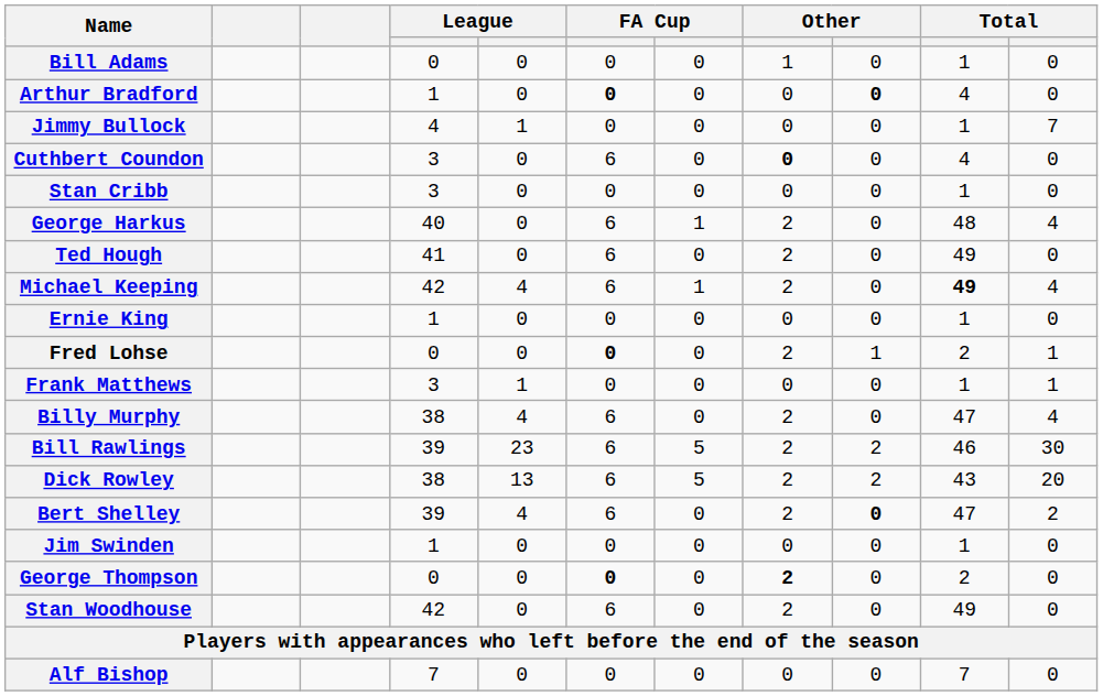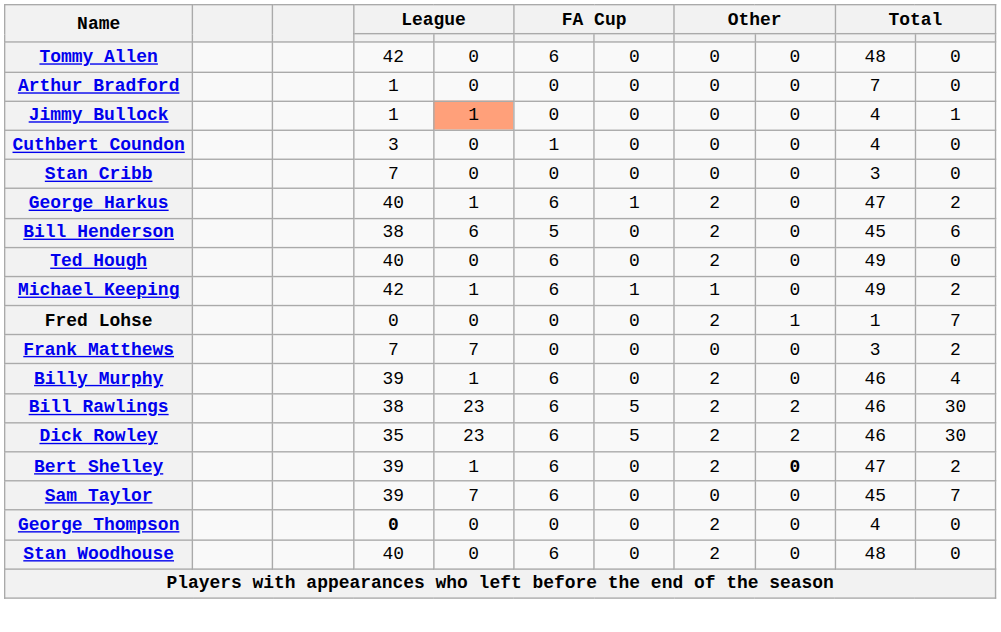 <table class="wikitable plainrowheaders" style="text-align:center;">
 <tr>
 <th scope="col" rowspan="2" style="width:10em;">Name</th>
 <th scope="col" rowspan="2" style="width:4em;"></th>
 <th scope="col" rowspan="2" style="width:4em;"></th>
 <th scope="col" colspan="2">League</th>
 <th scope="col" colspan="2">FA Cup</th>
 <th scope="col" colspan="2">Other</th>
 <th scope="col" colspan="2">Total</th>
 </tr>
 <tr>
 <th scope="col" style="width:4em;"></th>
 <th scope="col" style="width:4em;"></th>
 <th scope="col" style="width:4em;"></th>
 <th scope="col" style="width:4em;"></th>
 <th scope="col" style="width:4em;"></th>
 <th scope="col" style="width:4em;"></th>
 <th scope="col" style="width:4em;"></th>
 <th scope="col" style="width:4em;"></th>
 </tr>
 <tr>
-<th scope="row"><a href='#'>Bill Adams</a></th>
+<th scope="row"><a href='#'>Tommy Allen</a></th>
 <td></td>
 <td></td>
+<td>42</td>
+<td>0</td>
+<td>6</td>
 <td>0</td>
 <td>0</td>
 <td>0</td>
-<td>0</td>
-<td>1</td>
-<td>0</td>
-<td>1</td>
+<td>48</td>
 <td>0</td>
 </tr>
 <tr>
 <th scope="row"><a href='#'>Arthur Bradford</a></th>
 <td></td>
 <td></td>
 <td>1</td>
 <td>0</td>
-<td><strong>0</strong></td>
 <td>0</td>
 <td>0</td>
-<td><strong>0</strong></td>
-<td>4</td>
+<td>0</td>
+<td>0</td>
+<td>7</td>
 <td>0</td>
 </tr>
 <tr>
 <th scope="row"><a href='#'>Jimmy Bullock</a></th>
 <td></td>
 <td></td>
-<td>4</td>
 <td>1</td>
+<td style="background: lightsalmon;">1</td>
 <td>0</td>
 <td>0</td>
 <td>0</td>
 <td>0</td>
+<td>4</td>
 <td>1</td>
-<td>7</td>
 </tr>
 <tr>
 <th scope="row"><a href='#'>Cuthbert Coundon</a></th>
 <td></td>
 <td></td>
 <td>3</td>
 <td>0</td>
-<td>6</td>
+<td>1</td>
 <td>0</td>
-<td><strong>0</strong></td>
+<td>0</td>
 <td>0</td>
 <td>4</td>
 <td>0</td>
 </tr>
 <tr>
 <th scope="row"><a href='#'>Stan Cribb</a></th>
 <td></td>
 <td></td>
-<td>3</td>
+<td>7</td>
 <td>0</td>
 <td>0</td>
 <td>0</td>
 <td>0</td>
 <td>0</td>
-<td>1</td>
+<td>3</td>
 <td>0</td>
 </tr>
 <tr>
 <th scope="row"><a href='#'>George Harkus</a></th>
 <td></td>
 <td></td>
 <td>40</td>
-<td>0</td>
+<td>1</td>
 <td>6</td>
 <td>1</td>
 <td>2</td>
 <td>0</td>
-<td>48</td>
-<td>4</td>
+<td>47</td>
+<td>2</td>
+</tr>
+<tr>
+<th scope="row"><a href='#'>Bill Henderson</a></th>
+<td></td>
+<td></td>
+<td>38</td>
+<td>6</td>
+<td>5</td>
+<td>0</td>
+<td>2</td>
+<td>0</td>
+<td>45</td>
+<td>6</td>
 </tr>
 <tr>
 <th scope="row"><a href='#'>Ted Hough</a></th>
 <td></td>
 <td></td>
-<td>41</td>
+<td>40</td>
 <td>0</td>
 <td>6</td>
 <td>0</td>
 <td>2</td>
 <td>0</td>
 <td>49</td>
 <td>0</td>
 </tr>
 <tr>
 <th scope="row"><a href='#'>Michael Keeping</a></th>
 <td></td>
 <td></td>
 <td>42</td>
-<td>4</td>
+<td>1</td>
 <td>6</td>
 <td>1</td>
-<td>2</td>
-<td>0</td>
-<td><strong>49</strong></td>
-<td>4</td>
-</tr>
-<tr>
-<th scope="row"><a href='#'>Ernie King</a></th>
-<td></td>
-<td></td>
 <td>1</td>
 <td>0</td>
-<td>0</td>
-<td>0</td>
-<td>0</td>
-<td>0</td>
-<td>1</td>
-<td>0</td>
+<td>49</td>
+<td>2</td>
 </tr>
 <tr>
 <th scope="row">Fred Lohse</th>
 <td></td>
 <td></td>
 <td>0</td>
 <td>0</td>
-<td><strong>0</strong></td>
+<td>0</td>
 <td>0</td>
 <td>2</td>
 <td>1</td>
-<td>2</td>
 <td>1</td>
+<td>7</td>
 </tr>
 <tr>
 <th scope="row"><a href='#'>Frank Matthews</a></th>
 <td></td>
 <td></td>
-<td>3</td>
-<td>1</td>
+<td>7</td>
+<td>7</td>
 <td>0</td>
 <td>0</td>
 <td>0</td>
 <td>0</td>
-<td>1</td>
-<td>1</td>
+<td>3</td>
+<td>2</td>
 </tr>
 <tr>
 <th scope="row"><a href='#'>Billy Murphy</a></th>
 <td></td>
 <td></td>
-<td>38</td>
-<td>4</td>
+<td>39</td>
+<td>1</td>
 <td>6</td>
 <td>0</td>
 <td>2</td>
 <td>0</td>
-<td>47</td>
+<td>46</td>
 <td>4</td>
 </tr>
 <tr>
 <th scope="row"><a href='#'>Bill Rawlings</a></th>
 <td></td>
 <td></td>
-<td>39</td>
+<td>38</td>
 <td>23</td>
 <td>6</td>
 <td>5</td>
 <td>2</td>
 <td>2</td>
 <td>46</td>
 <td>30</td>
 </tr>
 <tr>
 <th scope="row"><a href='#'>Dick Rowley</a></th>
 <td></td>
 <td></td>
-<td>38</td>
-<td>13</td>
+<td>35</td>
+<td>23</td>
 <td>6</td>
 <td>5</td>
 <td>2</td>
 <td>2</td>
-<td>43</td>
-<td>20</td>
+<td>46</td>
+<td>30</td>
 </tr>
 <tr>
 <th scope="row"><a href='#'>Bert Shelley</a></th>
 <td></td>
 <td></td>
 <td>39</td>
-<td>4</td>
+<td>1</td>
 <td>6</td>
 <td>0</td>
 <td>2</td>
 <td><strong>0</strong></td>
 <td>47</td>
 <td>2</td>
 </tr>
 <tr>
-<th scope="row"><a href='#'>Jim Swinden</a></th>
+<th scope="row"><a href='#'>Sam Taylor</a></th>
 <td></td>
 <td></td>
-<td>1</td>
+<td>39</td>
+<td>7</td>
+<td>6</td>
 <td>0</td>
 <td>0</td>
 <td>0</td>
-<td>0</td>
-<td>0</td>
-<td>1</td>
-<td>0</td>
+<td>45</td>
+<td>7</td>
 </tr>
 <tr>
 <th scope="row"><a href='#'>George Thompson</a></th>
 <td></td>
 <td></td>
+<td><strong>0</strong></td>
 <td>0</td>
 <td>0</td>
-<td><strong>0</strong></td>
-<td>0</td>
-<td><strong>2</strong></td>
 <td>0</td>
 <td>2</td>
+<td>0</td>
+<td>4</td>
 <td>0</td>
 </tr>
 <tr>
 <th scope="row"><a href='#'>Stan Woodhouse</a></th>
 <td></td>
 <td></td>
-<td>42</td>
+<td>40</td>
 <td>0</td>
 <td>6</td>
 <td>0</td>
 <td>2</td>
 <td>0</td>
-<td>49</td>
+<td>48</td>
 <td>0</td>
 </tr>
 <tr>
 <th scope="col" colspan="11">Players with appearances who left before the end of the season</th>
 </tr>
-<tr>
-<th scope="row"><a href='#'>Alf Bishop</a></th>
-<td></td>
-<td></td>
-<td>7</td>
-<td>0</td>
-<td>0</td>
-<td>0</td>
-<td>0</td>
-<td>0</td>
-<td>7</td>
-<td>0</td>
-</tr>
 </table>
